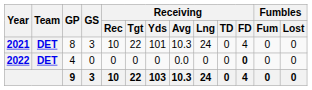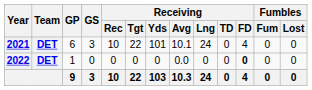 <table class="wikitable" style="text-align:center">
 <tr>
 <th rowspan="2">Year</th>
 <th rowspan="2">Team</th>
 <th rowspan="2">GP</th>
 <th rowspan="2">GS</th>
 <th colspan="7">Receiving</th>
 <th colspan="2">Fumbles</th>
 </tr>
 <tr>
 <th>Rec</th>
 <th>Tgt</th>
 <th>Yds</th>
 <th>Avg</th>
 <th>Lng</th>
 <th>TD</th>
 <th>FD</th>
 <th>Fum</th>
 <th>Lost</th>
 </tr>
 <tr>
 <th><a href='#'>2021</a></th>
 <th><a href='#'>DET</a></th>
-<td>8</td>
+<td>6</td>
 <td>3</td>
 <td>10</td>
 <td>22</td>
 <td>101</td>
-<td>10.3</td>
+<td>10.1</td>
 <td>24</td>
 <td>0</td>
 <td>4</td>
 <td>0</td>
 <td>0</td>
 </tr>
 <tr>
 <th><a href='#'>2022</a></th>
 <th><a href='#'>DET</a></th>
-<td>4</td>
+<td>1</td>
 <td>0</td>
 <td>0</td>
 <td>0</td>
 <td>0</td>
 <td>0.0</td>
 <td>0</td>
 <td>0</td>
 <td><strong>0</strong></td>
 <td>0</td>
 <td>0</td>
 </tr>
 <tr>
 <th colspan="2"></th>
 <th>9</th>
 <th>3</th>
 <th>10</th>
 <th>22</th>
 <th>103</th>
 <th>10.3</th>
 <th>24</th>
 <th>0</th>
 <th>4</th>
 <th>0</th>
 <th>0</th>
 </tr>
 </table>
